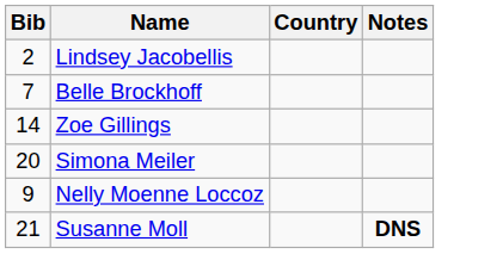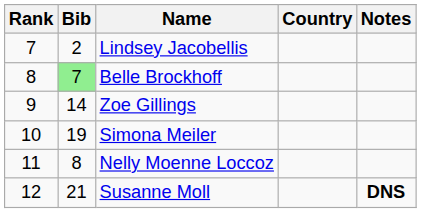 <table class="wikitable sortable" style="text-align:center">
 <tr>
+<th>Rank</th>
 <th>Bib</th>
 <th>Name</th>
 <th>Country</th>
 <th>Notes</th>
 </tr>
 <tr>
+<td>7</td>
 <td>2</td>
 <td align=left><a href='#'>Lindsey Jacobellis</a></td>
 <td align=left></td>
 <td></td>
 </tr>
 <tr>
-<td>7</td>
+<td>8</td>
+<td style="background: lightgreen;">7</td>
 <td align=left><a href='#'>Belle Brockhoff</a></td>
 <td align=left></td>
 <td></td>
 </tr>
 <tr>
+<td>9</td>
 <td>14</td>
 <td align=left><a href='#'>Zoe Gillings</a></td>
 <td align=left></td>
 <td></td>
 </tr>
 <tr>
-<td>20</td>
+<td>10</td>
+<td>19</td>
 <td align=left><a href='#'>Simona Meiler</a></td>
 <td align=left></td>
 <td></td>
 </tr>
 <tr>
-<td>9</td>
+<td>11</td>
+<td>8</td>
 <td align=left><a href='#'>Nelly Moenne Loccoz</a></td>
 <td align=left></td>
 <td></td>
 </tr>
 <tr>
+<td>12</td>
 <td>21</td>
 <td align=left><a href='#'>Susanne Moll</a></td>
 <td align=left></td>
 <td><strong>DNS</strong></td>
 </tr>
 </table>
